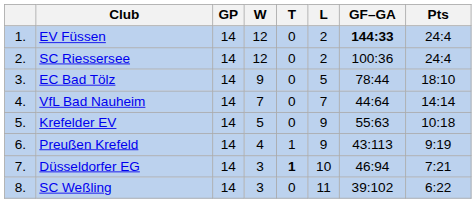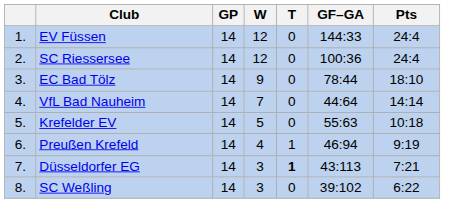 <table class="wikitable">
 <tr>
 <th width="30"></th>
 <th width="200">Club</th>
 <th width="30">GP</th>
 <th width="30">W</th>
 <th width="30">T</th>
-<th width="30">L</th>
 <th width="70">GF–GA</th>
 <th width="70">Pts</th>
 </tr>
 <tr bgcolor="#BCD2EE" align="center">
 <td>1.</td>
 <td align="left"><a href='#'>EV Füssen</a></td>
 <td>14</td>
 <td>12</td>
 <td>0</td>
-<td>2</td>
-<td><strong>144:33</strong></td>
+<td>144:33</td>
 <td>24:4</td>
 </tr>
 <tr bgcolor=#BCD2EE align="center">
 <td>2.</td>
 <td align="left"><a href='#'>SC Riessersee</a></td>
 <td>14</td>
 <td>12</td>
 <td>0</td>
-<td>2</td>
 <td>100:36</td>
 <td>24:4</td>
 </tr>
 <tr bgcolor=#BCD2EE align="center">
 <td>3.</td>
 <td align="left"><a href='#'>EC Bad Tölz</a></td>
 <td>14</td>
 <td>9</td>
 <td>0</td>
-<td>5</td>
 <td>78:44</td>
 <td>18:10</td>
 </tr>
 <tr bgcolor=#BCD2EE align="center">
 <td>4.</td>
 <td align="left"><a href='#'>VfL Bad Nauheim</a></td>
 <td>14</td>
 <td>7</td>
 <td>0</td>
-<td>7</td>
 <td>44:64</td>
 <td>14:14</td>
 </tr>
 <tr bgcolor=#BCD2EE align="center">
 <td>5.</td>
 <td align="left"><a href='#'>Krefelder EV</a></td>
 <td>14</td>
 <td>5</td>
 <td>0</td>
-<td>9</td>
 <td>55:63</td>
 <td>10:18</td>
 </tr>
 <tr bgcolor=#BCD2EE align="center">
 <td>6.</td>
 <td align="left"><a href='#'>Preußen Krefeld</a></td>
 <td>14</td>
 <td>4</td>
 <td>1</td>
-<td>9</td>
-<td>43:113</td>
+<td>46:94</td>
 <td>9:19</td>
 </tr>
 <tr bgcolor=#BCD2EE align="center">
 <td>7.</td>
 <td align="left"><a href='#'>Düsseldorfer EG</a></td>
 <td>14</td>
 <td>3</td>
 <td><strong>1</strong></td>
-<td>10</td>
-<td>46:94</td>
+<td>43:113</td>
 <td>7:21</td>
 </tr>
 <tr bgcolor=#BCD2EE align="center">
 <td>8.</td>
 <td align="left"><a href='#'>SC Weßling</a></td>
 <td>14</td>
 <td>3</td>
 <td>0</td>
-<td>11</td>
 <td>39:102</td>
 <td>6:22</td>
 </tr>
 </table>
